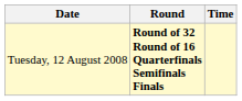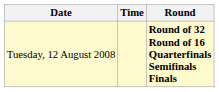 <table class="wikitable">
 <tr>
 <th>Date</th>
+<th>Time</th>
 <th>Round</th>
-<th>Time</th>
 </tr>
 <tr style=background:lemonchiffon>
 <td>Tuesday, 12 August 2008</td>
+<td></td>
 <td><strong>Round of 32</strong><br><strong>Round of 16</strong><br><strong>Quarterfinals</strong><br><strong>Semifinals</strong><br><strong>Finals</strong></td>
-<td></td>
 </tr>
 </table>
